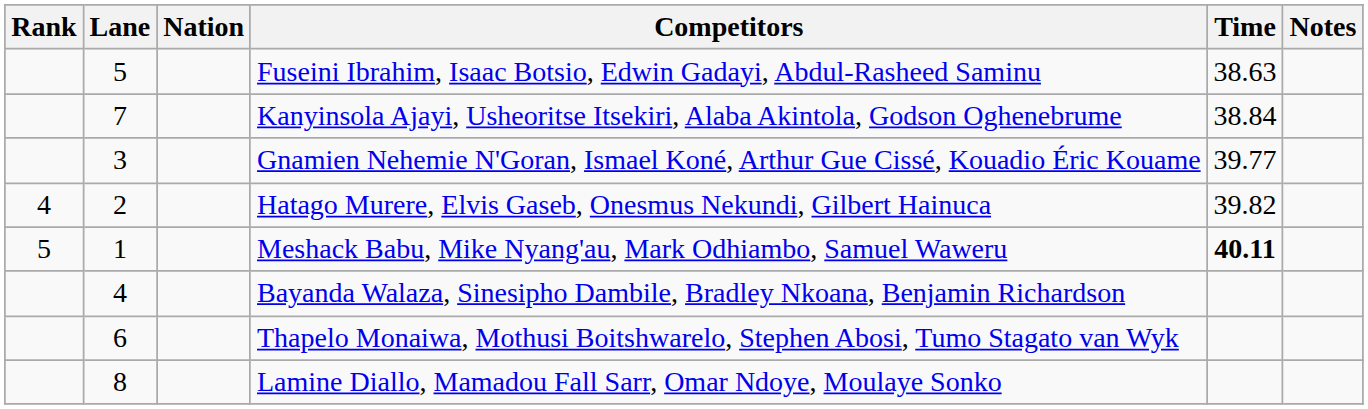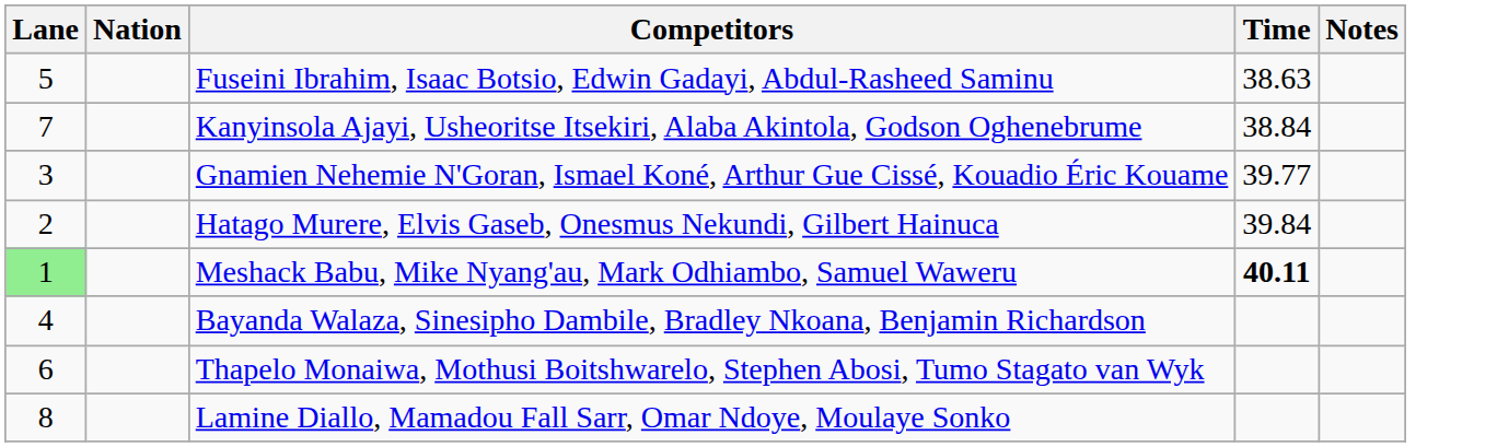 <table class="wikitable sortable" style="text-align:center">
 <tr>
-<th>Rank</th>
 <th>Lane</th>
 <th>Nation</th>
 <th>Competitors</th>
 <th>Time</th>
 <th>Notes</th>
 </tr>
 <tr>
-<td></td>
 <td>5</td>
 <td align=left></td>
 <td align=left><a href='#'>Fuseini Ibrahim</a>, <a href='#'>Isaac Botsio</a>, <a href='#'>Edwin Gadayi</a>, <a href='#'>Abdul-Rasheed Saminu</a></td>
 <td>38.63</td>
 <td></td>
 </tr>
 <tr>
-<td></td>
 <td>7</td>
 <td align=left></td>
 <td align=left><a href='#'>Kanyinsola Ajayi</a>, <a href='#'>Usheoritse Itsekiri</a>, <a href='#'>Alaba Akintola</a>, <a href='#'>Godson Oghenebrume</a></td>
 <td>38.84</td>
 <td></td>
 </tr>
 <tr>
-<td></td>
 <td>3</td>
 <td align=left></td>
 <td align=left><a href='#'>Gnamien Nehemie N'Goran</a>, <a href='#'>Ismael Koné</a>, <a href='#'>Arthur Gue Cissé</a>, <a href='#'>Kouadio Éric Kouame</a></td>
 <td>39.77</td>
 <td></td>
 </tr>
 <tr>
-<td>4</td>
 <td>2</td>
 <td align=left></td>
 <td align=left><a href='#'>Hatago Murere</a>, <a href='#'>Elvis Gaseb</a>, <a href='#'>Onesmus Nekundi</a>, <a href='#'>Gilbert Hainuca</a></td>
-<td>39.82</td>
+<td>39.84</td>
 <td></td>
 </tr>
 <tr>
-<td>5</td>
-<td>1</td>
+<td style="background: lightgreen;">1</td>
 <td align=left></td>
 <td align=left><a href='#'>Meshack Babu</a>, <a href='#'>Mike Nyang'au</a>, <a href='#'>Mark Odhiambo</a>, <a href='#'>Samuel Waweru</a></td>
 <td><strong>40.11</strong></td>
 <td></td>
 </tr>
 <tr>
-<td></td>
 <td>4</td>
 <td align=left></td>
 <td align=left><a href='#'>Bayanda Walaza</a>, <a href='#'>Sinesipho Dambile</a>, <a href='#'>Bradley Nkoana</a>, <a href='#'>Benjamin Richardson</a></td>
 <td></td>
 <td></td>
 </tr>
 <tr>
-<td></td>
 <td>6</td>
 <td align=left></td>
 <td align=left><a href='#'>Thapelo Monaiwa</a>, <a href='#'>Mothusi Boitshwarelo</a>, <a href='#'>Stephen Abosi</a>, <a href='#'>Tumo Stagato van Wyk</a></td>
 <td></td>
 <td></td>
 </tr>
 <tr>
-<td></td>
 <td>8</td>
 <td align=left></td>
 <td align=left><a href='#'>Lamine Diallo</a>, <a href='#'>Mamadou Fall Sarr</a>, <a href='#'>Omar Ndoye</a>, <a href='#'>Moulaye Sonko</a></td>
 <td></td>
 <td></td>
 </tr>
 </table>
